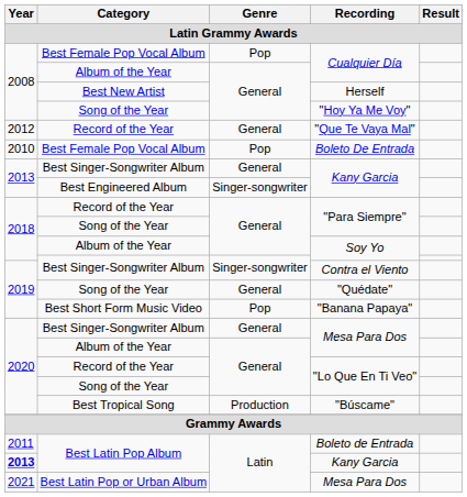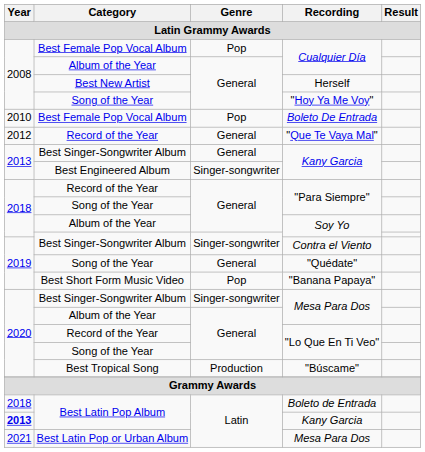 <table class=wikitable style="text-align:center;">
 <tr bgcolor="#CCCCCC">
 <th>Year</th>
 <th>Category</th>
 <th>Genre</th>
 <th>Recording</th>
 <th>Result</th>
 </tr>
 <tr bgcolor="#DDDDDD">
 <td colspan="5"><strong>Latin Grammy Awards</strong></td>
 </tr>
 <tr>
 <td align="left" rowspan=4>2008</td>
 <td><a href='#'>Best Female Pop Vocal Album</a></td>
 <td>Pop</td>
 <td rowspan="2"><em><a href='#'>Cualquier Día</a></em></td>
 <td></td>
 </tr>
 <tr>
 <td><a href='#'>Album of the Year</a></td>
 <td rowspan="3">General</td>
 <td></td>
 </tr>
 <tr>
 <td><a href='#'>Best New Artist</a></td>
 <td>Herself</td>
 <td></td>
 </tr>
 <tr>
 <td><a href='#'>Song of the Year</a></td>
 <td>"<a href='#'>Hoy Ya Me Voy</a>"</td>
 <td></td>
 </tr>
 <tr>
+<td align="left" rowspan=1>2010</td>
+<td><a href='#'>Best Female Pop Vocal Album</a></td>
+<td>Pop</td>
+<td><em><a href='#'>Boleto De Entrada</a></em></td>
+<td></td>
+</tr>
+<tr>
 <td align="left" rowspan=1>2012</td>
 <td><a href='#'>Record of the Year</a></td>
 <td>General</td>
 <td>"<a href='#'>Que Te Vaya Mal</a>"</td>
-<td></td>
-</tr>
-<tr>
-<td align="left" rowspan=1>2010</td>
-<td><a href='#'>Best Female Pop Vocal Album</a></td>
-<td>Pop</td>
-<td><em><a href='#'>Boleto De Entrada</a></em></td>
 <td></td>
 </tr>
 <tr>
 <td align="left" rowspan=2><a href='#'>2013</a></td>
 <td>Best Singer-Songwriter Album</td>
 <td>General</td>
 <td rowspan="2"><em><a href='#'>Kany Garcia</a></em></td>
 <td></td>
 </tr>
 <tr>
 <td>Best Engineered Album</td>
 <td>Singer-songwriter</td>
 <td></td>
 </tr>
 <tr>
 <td rowspan="4" scope="row"><a href='#'>2018</a></td>
 <td scope="row">Record of the Year</td>
 <td rowspan="3">General</td>
 <td rowspan="2">"Para Siempre"</td>
 <td></td>
 </tr>
 <tr>
 <td scope="row">Song of the Year</td>
 <td></td>
 </tr>
 <tr>
 <td scope="row">Album of the Year</td>
 <td rowspan="2"><em>Soy Yo</em></td>
 <td></td>
 </tr>
 <tr>
 <td rowspan="2">Best Singer-Songwriter Album</td>
 <td rowspan="2">Singer-songwriter</td>
 <td></td>
 </tr>
 <tr>
 <td rowspan="3"><a href='#'>2019</a></td>
 <td><em>Contra el Viento</em></td>
 <td></td>
 </tr>
 <tr>
 <td>Song of the Year</td>
 <td>General</td>
 <td>"Quédate"</td>
 <td></td>
 </tr>
 <tr>
 <td>Best Short Form Music Video</td>
 <td>Pop</td>
 <td>"Banana Papaya"</td>
 <td></td>
 </tr>
 <tr>
 <td rowspan="5"><a href='#'>2020</a></td>
 <td>Best Singer-Songwriter Album</td>
-<td>General</td>
+<td>Singer-songwriter</td>
 <td rowspan="2"><em>Mesa Para Dos</em></td>
 <td></td>
 </tr>
 <tr>
 <td>Album of the Year</td>
 <td rowspan="3">General</td>
 <td></td>
 </tr>
 <tr>
 <td>Record of the Year</td>
 <td rowspan="2">"Lo Que En Ti Veo"</td>
 <td></td>
 </tr>
 <tr>
 <td>Song of the Year</td>
 <td></td>
 </tr>
 <tr>
 <td>Best Tropical Song</td>
 <td>Production</td>
 <td>"Búscame"</td>
 <td></td>
 </tr>
 <tr>
 </tr>
 <tr bgcolor="#DDDDDD">
 <td colspan=5><strong>Grammy Awards</strong></td>
 </tr>
 <tr>
-<td align="left" rowspan=1><a href='#'>2011</a></td>
+<td align="left" rowspan=1><a href='#'>2018</a></td>
 <td rowspan="2"><a href='#'>Best Latin Pop Album</a></td>
 <td rowspan="3">Latin</td>
 <td><em>Boleto de Entrada</em></td>
 <td></td>
 </tr>
 <tr>
 <td align="left" rowspan=1><strong><a href='#'>2013</a></strong></td>
 <td><em>Kany Garcia</em></td>
 <td></td>
 </tr>
 <tr>
 <td align="left" rowspan=1><a href='#'>2021</a></td>
 <td><a href='#'>Best Latin Pop or Urban Album</a></td>
 <td><em>Mesa Para Dos</em></td>
 <td></td>
 </tr>
 </table>
